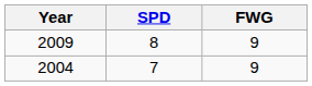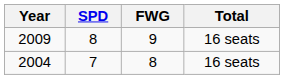 <table class="wikitable" width="300">
 <tr>
 <th>Year</th>
 <th><a href='#'>SPD</a></th>
 <th>FWG</th>
+<th>Total</th>
 </tr>
 <tr align="center">
 <td>2009</td>
 <td>8</td>
 <td>9</td>
+<td>16 seats</td>
 </tr>
 <tr align="center">
 <td>2004</td>
 <td>7</td>
-<td>9</td>
+<td>8</td>
+<td>16 seats</td>
 </tr>
 </table>
